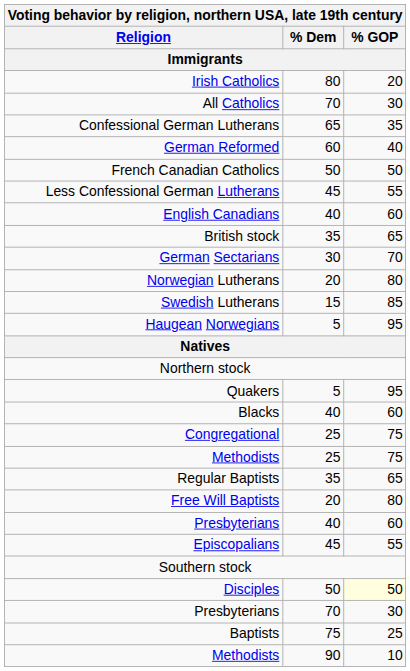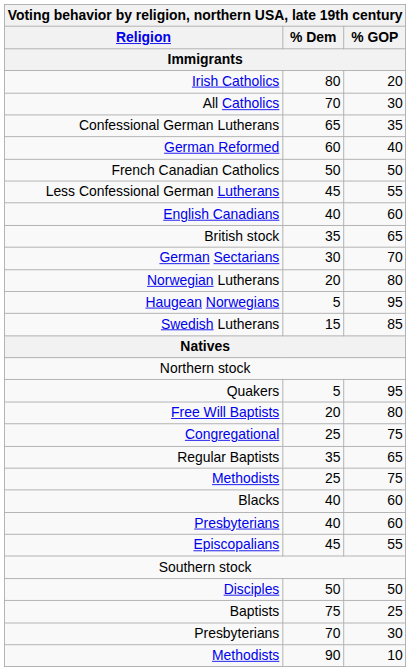 <table class="wikitable" style="text-align: right">
 <tr>
 <th colspan="3">Voting behavior by religion, northern USA, late 19th century</th>
 </tr>
 <tr>
 <th><a href='#'>Religion</a></th>
 <th>% Dem</th>
 <th>% GOP</th>
 </tr>
 <tr>
 <th colspan="3">Immigrants</th>
 </tr>
 <tr>
 <td><a href='#'>Irish Catholics</a></td>
 <td>80</td>
 <td>20</td>
 </tr>
 <tr>
 <td>All <a href='#'>Catholics</a></td>
 <td>70</td>
 <td>30</td>
 </tr>
 <tr>
 <td>Confessional German Lutherans</td>
 <td>65</td>
 <td>35</td>
 </tr>
 <tr>
 <td><a href='#'>German Reformed</a></td>
 <td>60</td>
 <td>40</td>
 </tr>
 <tr>
 <td>French Canadian Catholics</td>
 <td>50</td>
 <td>50</td>
 </tr>
 <tr>
 <td>Less Confessional German <a href='#'>Lutherans</a></td>
 <td>45</td>
 <td>55</td>
 </tr>
 <tr>
 <td><a href='#'>English Canadians</a></td>
 <td>40</td>
 <td>60</td>
 </tr>
 <tr>
 <td>British stock</td>
 <td>35</td>
 <td>65</td>
 </tr>
 <tr>
 <td><a href='#'>German</a> <a href='#'>Sectarians</a></td>
 <td>30</td>
 <td>70</td>
 </tr>
 <tr>
 <td><a href='#'>Norwegian</a> Lutherans</td>
 <td>20</td>
 <td>80</td>
 </tr>
 <tr>
+<td><a href='#'>Haugean</a> <a href='#'>Norwegians</a></td>
+<td>5</td>
+<td>95</td>
+</tr>
+<tr>
 <td><a href='#'>Swedish</a> Lutherans</td>
 <td>15</td>
 <td>85</td>
-</tr>
-<tr>
-<td><a href='#'>Haugean</a> <a href='#'>Norwegians</a></td>
-<td>5</td>
-<td>95</td>
 </tr>
 <tr>
 <th colspan="3">Natives</th>
 </tr>
 <tr>
 <td colspan="3" style="text-align: center">Northern stock</td>
 </tr>
 <tr>
 <td>Quakers</td>
 <td>5</td>
 <td>95</td>
 </tr>
 <tr>
-<td>Blacks</td>
-<td>40</td>
-<td>60</td>
+<td><a href='#'>Free Will Baptists</a></td>
+<td>20</td>
+<td>80</td>
 </tr>
 <tr>
 <td><a href='#'>Congregational</a></td>
-<td>25</td>
-<td>75</td>
-</tr>
-<tr>
-<td><a href='#'>Methodists</a></td>
 <td>25</td>
 <td>75</td>
 </tr>
 <tr>
 <td>Regular Baptists</td>
 <td>35</td>
 <td>65</td>
 </tr>
 <tr>
-<td><a href='#'>Free Will Baptists</a></td>
-<td>20</td>
-<td>80</td>
+<td><a href='#'>Methodists</a></td>
+<td>25</td>
+<td>75</td>
+</tr>
+<tr>
+<td>Blacks</td>
+<td>40</td>
+<td>60</td>
 </tr>
 <tr>
 <td><a href='#'>Presbyterians</a></td>
 <td>40</td>
 <td>60</td>
 </tr>
 <tr>
 <td><a href='#'>Episcopalians</a></td>
 <td>45</td>
 <td>55</td>
 </tr>
 <tr>
 <td colspan="3" style="text-align: center">Southern stock</td>
 </tr>
 <tr>
 <td><a href='#'>Disciples</a></td>
 <td>50</td>
-<td style="background: lightyellow;">50</td>
+<td>50</td>
+</tr>
+<tr>
+<td>Baptists</td>
+<td>75</td>
+<td>25</td>
 </tr>
 <tr>
 <td>Presbyterians</td>
 <td>70</td>
 <td>30</td>
 </tr>
 <tr>
-<td>Baptists</td>
-<td>75</td>
-<td>25</td>
-</tr>
-<tr>
 <td><a href='#'>Methodists</a></td>
 <td>90</td>
 <td>10</td>
 </tr>
 </table>
